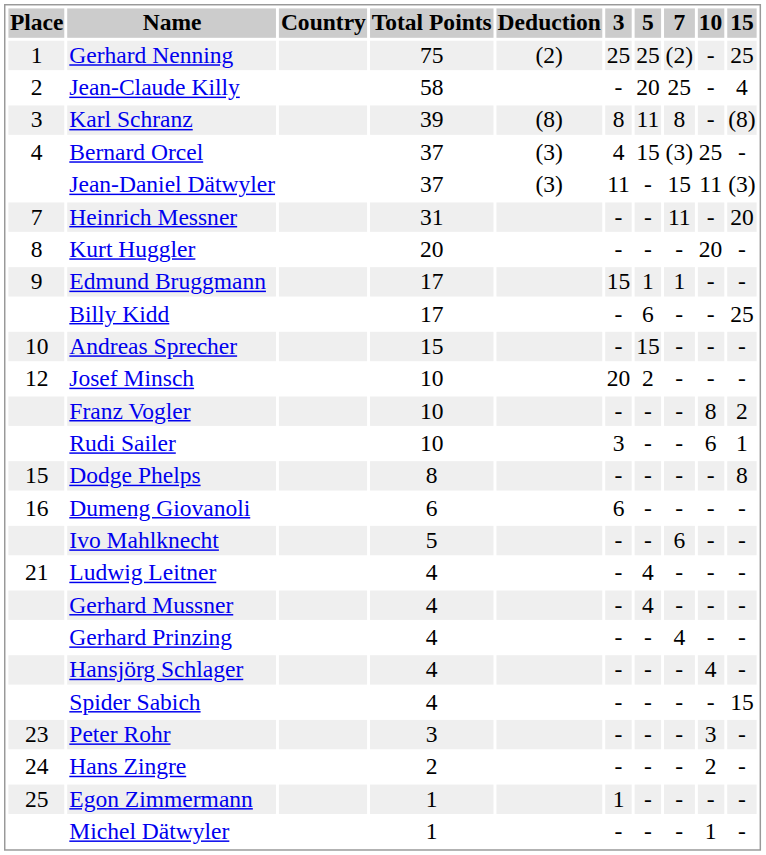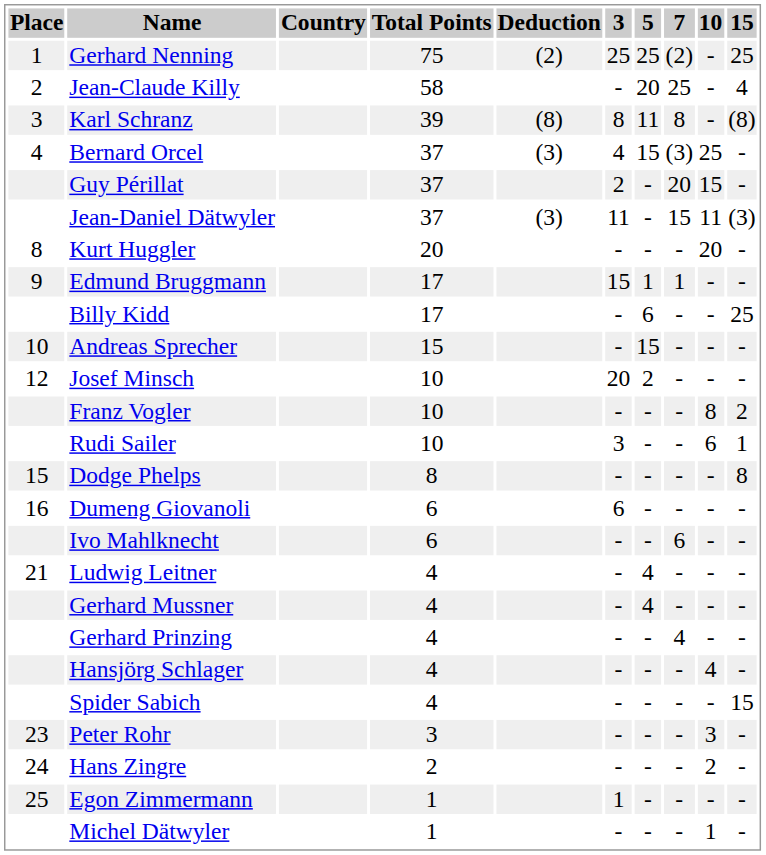 <table border="0" style="border: 1px solid #999; background-color:#FFFFFF; text-align:center">
 <tr align="center" bgcolor="#CCCCCC">
 <th>Place</th>
 <th>Name</th>
 <th>Country</th>
 <th>Total Points</th>
 <th>Deduction</th>
 <th>3</th>
 <th>5</th>
 <th>7</th>
 <th>10</th>
 <th>15</th>
 </tr>
 <tr bgcolor="#EFEFEF">
 <td>1</td>
 <td align="left"><a href='#'>Gerhard Nenning</a></td>
 <td align="left"></td>
 <td>75</td>
 <td>(2)</td>
 <td>25</td>
 <td>25</td>
 <td>(2)</td>
 <td>-</td>
 <td>25</td>
 </tr>
 <tr>
 <td>2</td>
 <td align="left"><a href='#'>Jean-Claude Killy</a></td>
 <td align="left"></td>
 <td>58</td>
 <td></td>
 <td>-</td>
 <td>20</td>
 <td>25</td>
 <td>-</td>
 <td>4</td>
 </tr>
 <tr bgcolor="#EFEFEF">
 <td>3</td>
 <td align="left"><a href='#'>Karl Schranz</a></td>
 <td align="left"></td>
 <td>39</td>
 <td>(8)</td>
 <td>8</td>
 <td>11</td>
 <td>8</td>
 <td>-</td>
 <td>(8)</td>
 </tr>
 <tr>
 <td>4</td>
 <td align="left"><a href='#'>Bernard Orcel</a></td>
 <td align="left"></td>
 <td>37</td>
 <td>(3)</td>
 <td>4</td>
 <td>15</td>
 <td>(3)</td>
 <td>25</td>
 <td>-</td>
 </tr>
+<tr bgcolor="#EFEFEF">
+<td></td>
+<td align="left"><a href='#'>Guy Périllat</a></td>
+<td align="left"></td>
+<td>37</td>
+<td></td>
+<td>2</td>
+<td>-</td>
+<td>20</td>
+<td>15</td>
+<td>-</td>
+</tr>
 <tr>
 <td></td>
 <td align="left"><a href='#'>Jean-Daniel Dätwyler</a></td>
 <td align="left"></td>
 <td>37</td>
 <td>(3)</td>
 <td>11</td>
 <td>-</td>
 <td>15</td>
 <td>11</td>
 <td>(3)</td>
-</tr>
-<tr bgcolor="#EFEFEF">
-<td>7</td>
-<td align="left"><a href='#'>Heinrich Messner</a></td>
-<td align="left"></td>
-<td>31</td>
-<td></td>
-<td>-</td>
-<td>-</td>
-<td>11</td>
-<td>-</td>
-<td>20</td>
 </tr>
 <tr>
 <td>8</td>
 <td align="left"><a href='#'>Kurt Huggler</a></td>
 <td align="left"></td>
 <td>20</td>
 <td></td>
 <td>-</td>
 <td>-</td>
 <td>-</td>
 <td>20</td>
 <td>-</td>
 </tr>
 <tr bgcolor="#EFEFEF">
 <td>9</td>
 <td align="left"><a href='#'>Edmund Bruggmann</a></td>
 <td align="left"></td>
 <td>17</td>
 <td></td>
 <td>15</td>
 <td>1</td>
 <td>1</td>
 <td>-</td>
 <td>-</td>
 </tr>
 <tr>
 <td></td>
 <td align="left"><a href='#'>Billy Kidd</a></td>
 <td align="left"></td>
 <td>17</td>
 <td></td>
 <td>-</td>
 <td>6</td>
 <td>-</td>
 <td>-</td>
 <td>25</td>
 </tr>
 <tr bgcolor="#EFEFEF">
 <td>10</td>
 <td align="left"><a href='#'>Andreas Sprecher</a></td>
 <td align="left"></td>
 <td>15</td>
 <td></td>
 <td>-</td>
 <td>15</td>
 <td>-</td>
 <td>-</td>
 <td>-</td>
 </tr>
 <tr>
 <td>12</td>
 <td align="left"><a href='#'>Josef Minsch</a></td>
 <td align="left"></td>
 <td>10</td>
 <td></td>
 <td>20</td>
 <td>2</td>
 <td>-</td>
 <td>-</td>
 <td>-</td>
 </tr>
 <tr bgcolor="#EFEFEF">
 <td></td>
 <td align="left"><a href='#'>Franz Vogler</a></td>
 <td align="left"></td>
 <td>10</td>
 <td></td>
 <td>-</td>
 <td>-</td>
 <td>-</td>
 <td>8</td>
 <td>2</td>
 </tr>
 <tr>
 <td></td>
 <td align="left"><a href='#'>Rudi Sailer</a></td>
 <td align="left"></td>
 <td>10</td>
 <td></td>
 <td>3</td>
 <td>-</td>
 <td>-</td>
 <td>6</td>
 <td>1</td>
 </tr>
 <tr bgcolor="#EFEFEF">
 <td>15</td>
 <td align="left"><a href='#'>Dodge Phelps</a></td>
 <td align="left"></td>
 <td>8</td>
 <td></td>
 <td>-</td>
 <td>-</td>
 <td>-</td>
 <td>-</td>
 <td>8</td>
 </tr>
 <tr>
 <td>16</td>
 <td align="left"><a href='#'>Dumeng Giovanoli</a></td>
 <td align="left"></td>
 <td>6</td>
 <td></td>
 <td>6</td>
 <td>-</td>
 <td>-</td>
 <td>-</td>
 <td>-</td>
 </tr>
 <tr bgcolor="#EFEFEF">
 <td></td>
 <td align="left"><a href='#'>Ivo Mahlknecht</a></td>
 <td align="left"></td>
-<td>5</td>
+<td>6</td>
 <td></td>
 <td>-</td>
 <td>-</td>
 <td>6</td>
 <td>-</td>
 <td>-</td>
 </tr>
 <tr>
 <td>21</td>
 <td align="left"><a href='#'>Ludwig Leitner</a></td>
 <td align="left"></td>
 <td>4</td>
 <td></td>
 <td>-</td>
 <td>4</td>
 <td>-</td>
 <td>-</td>
 <td>-</td>
 </tr>
 <tr bgcolor="#EFEFEF">
 <td></td>
 <td align="left"><a href='#'>Gerhard Mussner</a></td>
 <td align="left"></td>
 <td>4</td>
 <td></td>
 <td>-</td>
 <td>4</td>
 <td>-</td>
 <td>-</td>
 <td>-</td>
 </tr>
 <tr>
 <td></td>
 <td align="left"><a href='#'>Gerhard Prinzing</a></td>
 <td align="left"></td>
 <td>4</td>
 <td></td>
 <td>-</td>
 <td>-</td>
 <td>4</td>
 <td>-</td>
 <td>-</td>
 </tr>
 <tr bgcolor="#EFEFEF">
 <td></td>
 <td align="left"><a href='#'>Hansjörg Schlager</a></td>
 <td align="left"></td>
 <td>4</td>
 <td></td>
 <td>-</td>
 <td>-</td>
 <td>-</td>
 <td>4</td>
 <td>-</td>
 </tr>
 <tr>
 <td></td>
 <td align="left"><a href='#'>Spider Sabich</a></td>
 <td align="left"></td>
 <td>4</td>
 <td></td>
 <td>-</td>
 <td>-</td>
 <td>-</td>
 <td>-</td>
 <td>15</td>
 </tr>
 <tr bgcolor="#EFEFEF">
 <td>23</td>
 <td align="left"><a href='#'>Peter Rohr</a></td>
 <td align="left"></td>
 <td>3</td>
 <td></td>
 <td>-</td>
 <td>-</td>
 <td>-</td>
 <td>3</td>
 <td>-</td>
 </tr>
 <tr>
 <td>24</td>
 <td align="left"><a href='#'>Hans Zingre</a></td>
 <td align="left"></td>
 <td>2</td>
 <td></td>
 <td>-</td>
 <td>-</td>
 <td>-</td>
 <td>2</td>
 <td>-</td>
 </tr>
 <tr bgcolor="#EFEFEF">
 <td>25</td>
 <td align="left"><a href='#'>Egon Zimmermann</a></td>
 <td align="left"></td>
 <td>1</td>
 <td></td>
 <td>1</td>
 <td>-</td>
 <td>-</td>
 <td>-</td>
 <td>-</td>
 </tr>
 <tr>
 <td></td>
 <td align="left"><a href='#'>Michel Dätwyler</a></td>
 <td align="left"></td>
 <td>1</td>
 <td></td>
 <td>-</td>
 <td>-</td>
 <td>-</td>
 <td>1</td>
 <td>-</td>
 </tr>
 </table>
